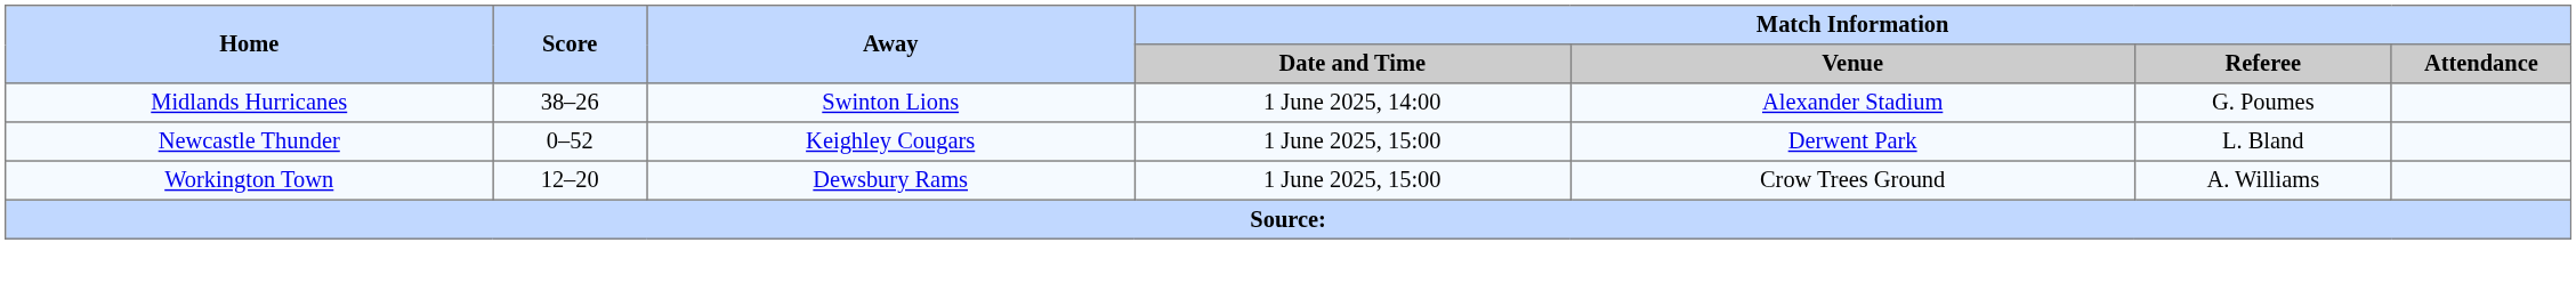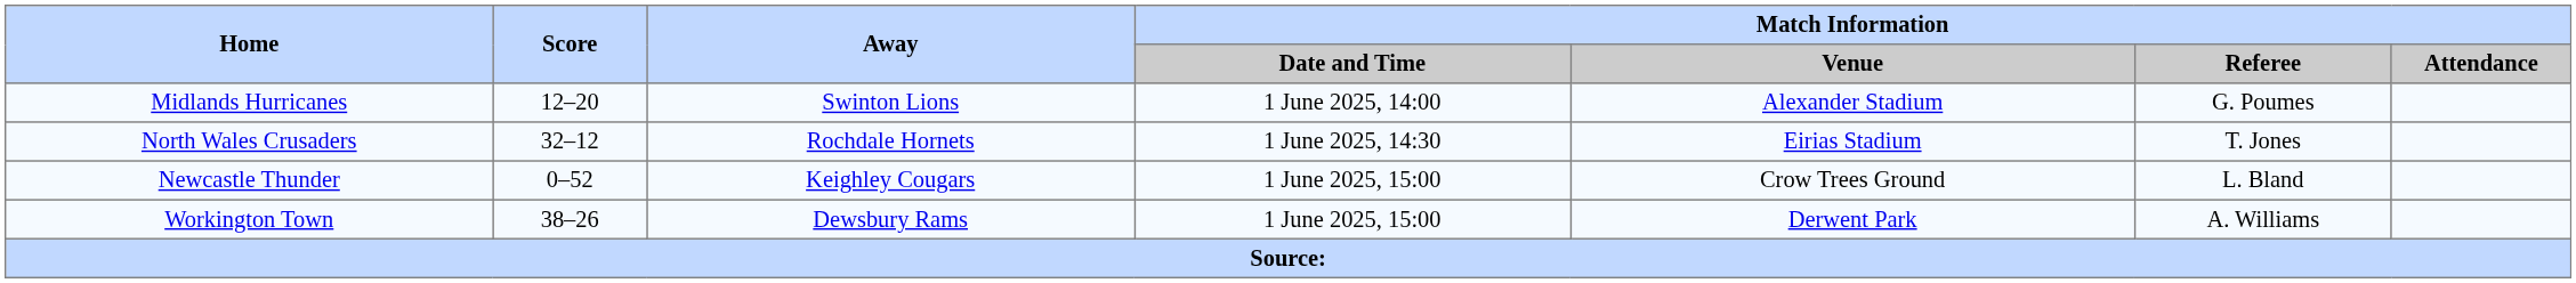 <table border=1 style="border-collapse:collapse; font-size:90%; text-align:center;" cellpadding=3 cellspacing=0 width=100%>
 <tr bgcolor=#C1D8FF>
 <th scope="col" rowspan=2 width=19%>Home</th>
 <th scope="col" rowspan=2 width=6%>Score</th>
 <th scope="col" rowspan=2 width=19%>Away</th>
 <th colspan=4>Match Information</th>
 </tr>
 <tr bgcolor=#CCCCCC>
 <th scope="col" width=17%>Date and Time</th>
 <th scope="col" width=22%>Venue</th>
 <th scope="col" width=10%>Referee</th>
 <th scope="col" width=7%>Attendance</th>
 </tr>
 <tr bgcolor=#F5FAFF>
 <td> <a href='#'>Midlands Hurricanes</a></td>
-<td>38–26</td>
+<td>12–20</td>
 <td> <a href='#'>Swinton Lions</a></td>
 <td>1 June 2025, 14:00</td>
 <td><a href='#'>Alexander Stadium</a></td>
 <td>G. Poumes</td>
 <td></td>
 </tr>
 <tr bgcolor=#F5FAFF>
+<td>  <a href='#'>North Wales Crusaders</a></td>
+<td>32–12</td>
+<td> <a href='#'>Rochdale Hornets</a></td>
+<td>1 June 2025, 14:30</td>
+<td><a href='#'>Eirias Stadium</a></td>
+<td>T. Jones</td>
+<td></td>
+</tr>
+<tr bgcolor=#F5FAFF>
 <td> <a href='#'>Newcastle Thunder</a></td>
 <td>0–52</td>
 <td> <a href='#'>Keighley Cougars</a></td>
 <td>1 June 2025, 15:00</td>
-<td><a href='#'>Derwent Park</a></td>
+<td>Crow Trees Ground</td>
 <td>L. Bland</td>
 <td></td>
 </tr>
 <tr bgcolor=#F5FAFF>
 <td> <a href='#'>Workington Town</a></td>
-<td>12–20</td>
+<td>38–26</td>
 <td> <a href='#'>Dewsbury Rams</a></td>
 <td>1 June 2025, 15:00</td>
-<td>Crow Trees Ground</td>
+<td><a href='#'>Derwent Park</a></td>
 <td>A. Williams</td>
 <td></td>
 </tr>
 <tr style="background:#c1d8ff;">
 <th colspan=7>Source:</th>
 </tr>
 </table>
